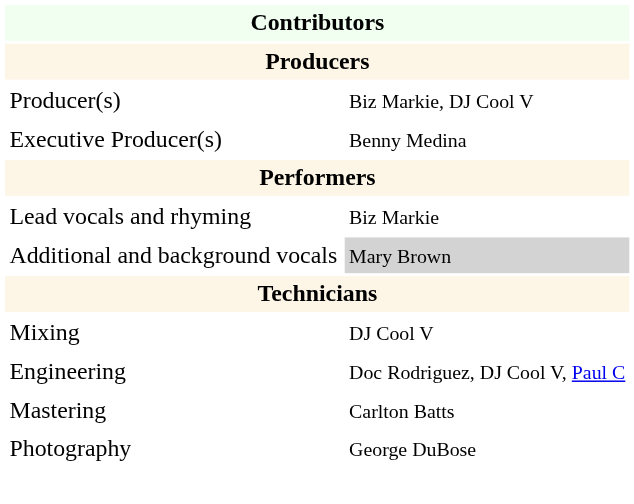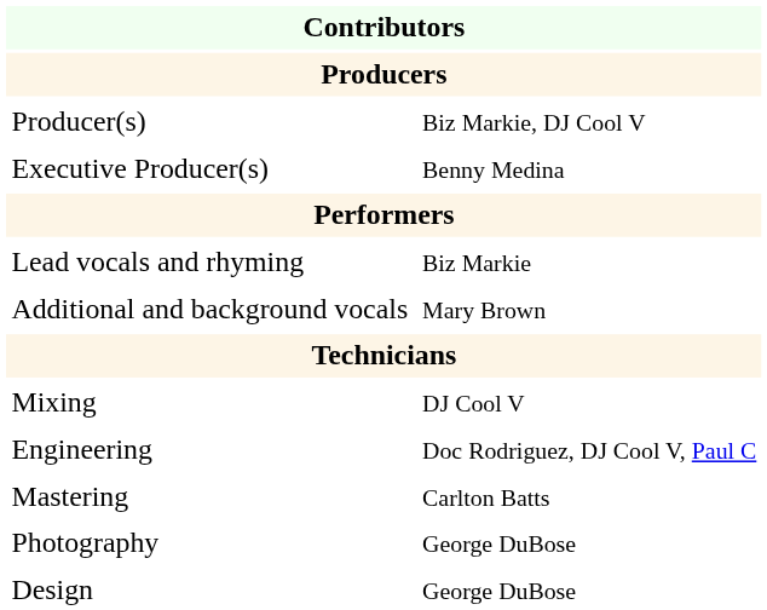 <table cellpadding="3" align="all" border:3px solid;">
 <tr>
 <td align="center" bgcolor="honeydew" colspan="2"><strong>Contributors</strong></td>
 </tr>
 <tr>
 <th align="center" bgcolor="oldlace" colspan="2"><strong>Producers</strong></th>
 </tr>
 <tr>
 <td>Producer(s)</td>
 <td><small>Biz Markie, DJ Cool V</small></td>
 </tr>
 <tr>
 <td>Executive Producer(s)</td>
 <td><small>Benny Medina</small></td>
 </tr>
 <tr>
 <th align="center" bgcolor="oldlace" colspan="2"><strong>Performers</strong></th>
 </tr>
 <tr>
 <td>Lead vocals and rhyming</td>
 <td><small>Biz Markie</small></td>
 </tr>
 <tr>
 <td>Additional and background vocals</td>
-<td style="background: lightgrey;"><small>Mary Brown</small></td>
+<td><small>Mary Brown</small></td>
 </tr>
 <tr>
 <th align="center" bgcolor="oldlace" colspan="2"><strong>Technicians</strong></th>
 </tr>
 <tr>
 <td>Mixing</td>
 <td><small>DJ Cool V</small></td>
 </tr>
 <tr>
 <td>Engineering</td>
 <td><small>Doc Rodriguez, DJ Cool V, <a href='#'>Paul C</a></small></td>
 </tr>
 <tr>
 <td>Mastering</td>
 <td><small>Carlton Batts</small></td>
 </tr>
 <tr>
 <td>Photography</td>
 <td><small>George DuBose</small></td>
 </tr>
 <tr>
+<td>Design</td>
+<td><small>George DuBose</small></td>
+<td></td>
+</tr>
+<tr>
 </tr>
 </table>
